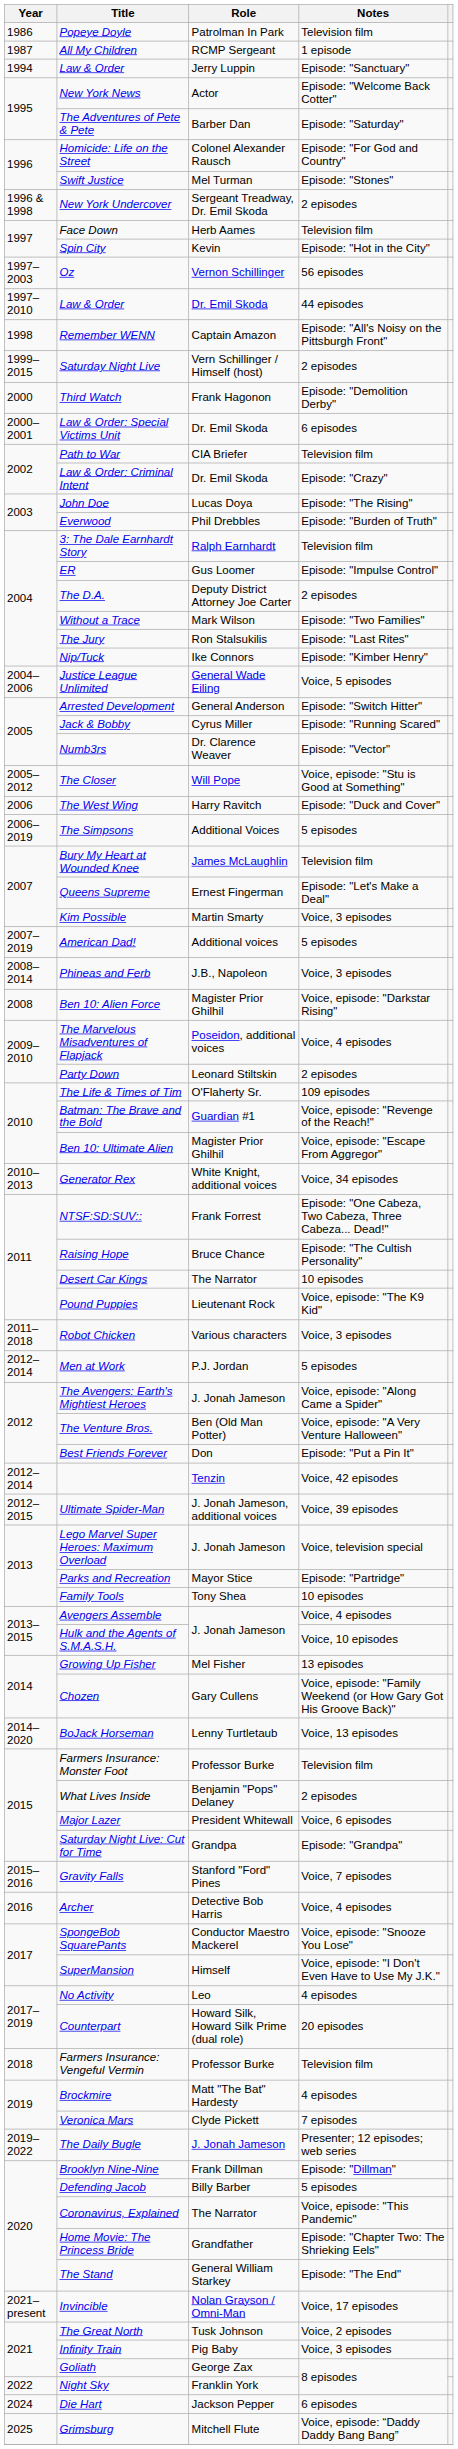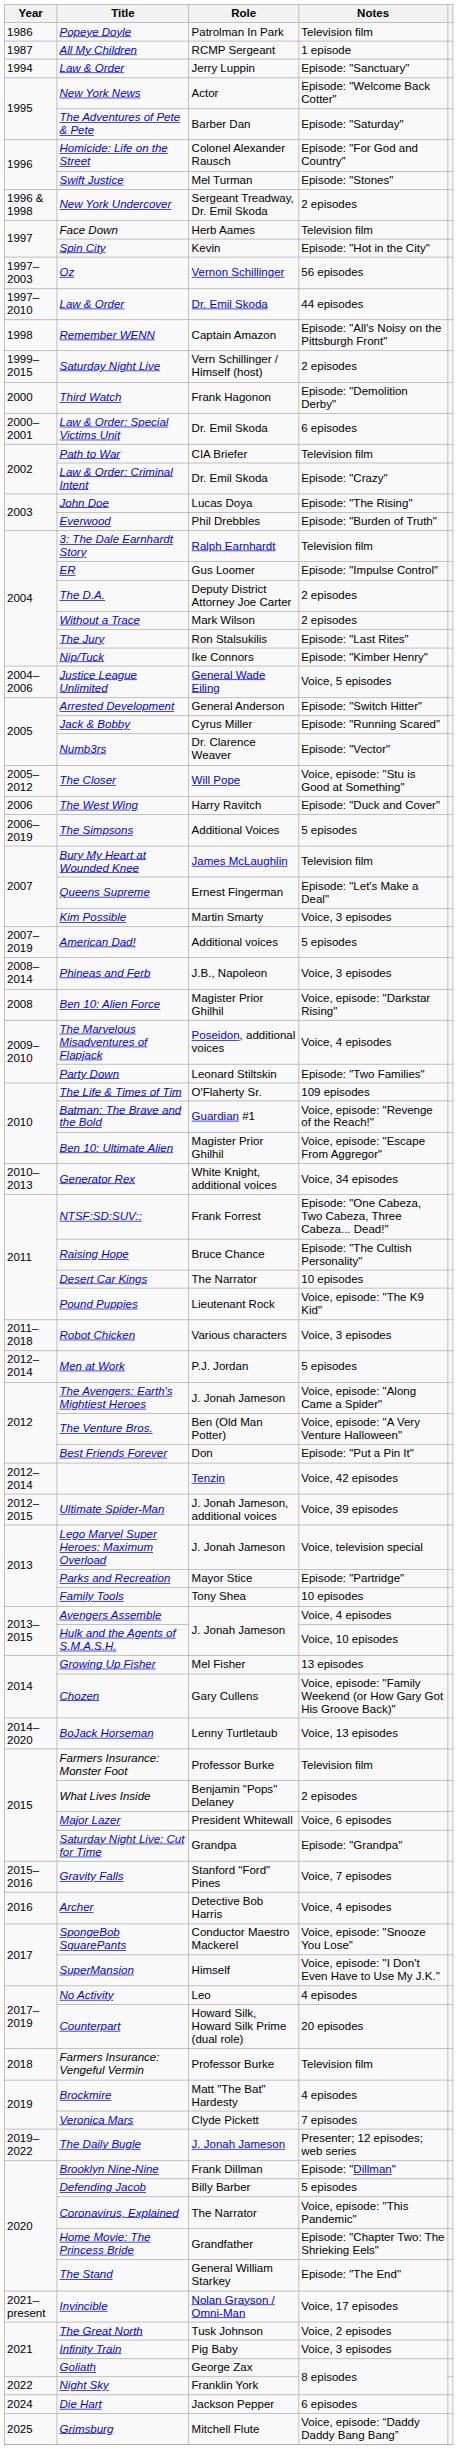 <table class="wikitable plainrowheaders sortable" style="margin-right: 0;">
 <tr>
 <th scope="col">Year</th>
 <th scope="col">Title</th>
 <th scope="col">Role</th>
 <th scope="col" class="unsortable">Notes</th>
 <th scope="col" class="unsortable"></th>
 </tr>
 <tr>
 <td>1986</td>
 <td><em><a href='#'>Popeye Doyle</a></em></td>
 <td>Patrolman In Park</td>
 <td>Television film</td>
 <td style="text-align:center;"></td>
 </tr>
 <tr>
 <td>1987</td>
 <td><em><a href='#'>All My Children</a></em></td>
 <td>RCMP Sergeant</td>
 <td>1 episode</td>
 <td style="text-align:center;"></td>
 </tr>
 <tr>
 <td>1994</td>
 <td><em><a href='#'>Law & Order</a></em></td>
 <td>Jerry Luppin</td>
 <td>Episode: "Sanctuary"</td>
 <td style="text-align:center;"></td>
 </tr>
 <tr>
 <td rowspan=2>1995</td>
 <td><em><a href='#'>New York News</a></em></td>
 <td>Actor</td>
 <td>Episode: "Welcome Back Cotter"</td>
 <td style="text-align:center;"></td>
 </tr>
 <tr>
 <td><em><a href='#'>The Adventures of Pete & Pete</a></em></td>
 <td>Barber Dan</td>
 <td>Episode: "Saturday"</td>
 <td style="text-align:center;"></td>
 </tr>
 <tr>
 <td rowspan=2>1996</td>
 <td><em><a href='#'>Homicide: Life on the Street</a></em></td>
 <td>Colonel Alexander Rausch</td>
 <td>Episode: "For God and Country"</td>
 <td style="text-align:center;"></td>
 </tr>
 <tr>
 <td><em><a href='#'>Swift Justice</a></em></td>
 <td>Mel Turman</td>
 <td>Episode: "Stones"</td>
 <td style="text-align:center;"></td>
 </tr>
 <tr>
 <td>1996 & 1998</td>
 <td><em><a href='#'>New York Undercover</a></em></td>
 <td>Sergeant Treadway, Dr. Emil Skoda</td>
 <td>2 episodes</td>
 <td style="text-align:center;"></td>
 </tr>
 <tr>
 <td rowspan=2>1997</td>
 <td><em>Face Down</em></td>
 <td>Herb Aames</td>
 <td>Television film</td>
 <td style="text-align:center;"></td>
 </tr>
 <tr>
 <td><em><a href='#'>Spin City</a></em></td>
 <td>Kevin</td>
 <td>Episode: "Hot in the City"</td>
 <td style="text-align:center;"></td>
 </tr>
 <tr>
 <td>1997–2003</td>
 <td><em><a href='#'>Oz</a></em></td>
 <td><a href='#'>Vernon Schillinger</a></td>
 <td>56 episodes</td>
 <td style="text-align:center;"></td>
 </tr>
 <tr>
 <td>1997–2010</td>
 <td><em><a href='#'>Law & Order</a></em></td>
 <td><a href='#'>Dr. Emil Skoda</a></td>
 <td>44 episodes</td>
 <td style="text-align:center;"></td>
 </tr>
 <tr>
 <td>1998</td>
 <td><em><a href='#'>Remember WENN</a></em></td>
 <td>Captain Amazon</td>
 <td>Episode: "All's Noisy on the Pittsburgh Front"</td>
 <td style="text-align:center;"></td>
 </tr>
 <tr>
 <td>1999–2015</td>
 <td><em><a href='#'>Saturday Night Live</a></em></td>
 <td>Vern Schillinger / Himself (host)</td>
 <td>2 episodes</td>
 <td style="text-align:center;"></td>
 </tr>
 <tr>
 <td>2000</td>
 <td><em><a href='#'>Third Watch</a></em></td>
 <td>Frank Hagonon</td>
 <td>Episode: "Demolition Derby"</td>
 <td style="text-align:center;"></td>
 </tr>
 <tr>
 <td>2000–2001</td>
 <td><em><a href='#'>Law & Order: Special Victims Unit</a></em></td>
 <td>Dr. Emil Skoda</td>
 <td>6 episodes</td>
 <td style="text-align:center;"></td>
 </tr>
 <tr>
 <td rowspan=2>2002</td>
 <td><em><a href='#'>Path to War</a></em></td>
 <td>CIA Briefer</td>
 <td>Television film</td>
 <td style="text-align:center;"></td>
 </tr>
 <tr>
 <td><em><a href='#'>Law & Order: Criminal Intent</a></em></td>
 <td>Dr. Emil Skoda</td>
 <td>Episode: "Crazy"</td>
 <td style="text-align:center;"></td>
 </tr>
 <tr>
 <td rowspan=2>2003</td>
 <td><em><a href='#'>John Doe</a></em></td>
 <td>Lucas Doya</td>
 <td>Episode: "The Rising"</td>
 <td style="text-align:center;"></td>
 </tr>
 <tr>
 <td><em><a href='#'>Everwood</a></em></td>
 <td>Phil Drebbles</td>
 <td>Episode: "Burden of Truth"</td>
 <td style="text-align:center;"></td>
 </tr>
 <tr>
 <td rowspan=6>2004</td>
 <td><em><a href='#'>3: The Dale Earnhardt Story</a></em></td>
 <td><a href='#'>Ralph Earnhardt</a></td>
 <td>Television film</td>
 <td style="text-align:center;"></td>
 </tr>
 <tr>
 <td><em><a href='#'>ER</a></em></td>
 <td>Gus Loomer</td>
 <td>Episode: "Impulse Control"</td>
 <td style="text-align:center;"></td>
 </tr>
 <tr>
 <td><em><a href='#'>The D.A.</a></em></td>
 <td>Deputy District Attorney Joe Carter</td>
 <td>2 episodes</td>
 <td style="text-align:center;"></td>
 </tr>
 <tr>
 <td><em><a href='#'>Without a Trace</a></em></td>
 <td>Mark Wilson</td>
-<td>Episode: "Two Families"</td>
+<td>2 episodes</td>
 <td style="text-align:center;"></td>
 </tr>
 <tr>
 <td><em><a href='#'>The Jury</a></em></td>
 <td>Ron Stalsukilis</td>
 <td>Episode: "Last Rites"</td>
 <td style="text-align:center;"></td>
 </tr>
 <tr>
 <td><em><a href='#'>Nip/Tuck</a></em></td>
 <td>Ike Connors</td>
 <td>Episode: "Kimber Henry"</td>
 <td style="text-align:center;"></td>
 </tr>
 <tr>
 <td>2004–2006</td>
 <td><em><a href='#'>Justice League Unlimited</a></em></td>
 <td><a href='#'>General Wade Eiling</a></td>
 <td>Voice, 5 episodes</td>
 <td style="text-align:center;"></td>
 </tr>
 <tr>
 <td rowspan=3>2005</td>
 <td><em><a href='#'>Arrested Development</a></em></td>
 <td>General Anderson</td>
 <td>Episode: "Switch Hitter"</td>
 <td style="text-align:center;"></td>
 </tr>
 <tr>
 <td><em><a href='#'>Jack & Bobby</a></em></td>
 <td>Cyrus Miller</td>
 <td>Episode: "Running Scared"</td>
 <td style="text-align:center;"></td>
 </tr>
 <tr>
 <td><em><a href='#'>Numb3rs</a></em></td>
 <td>Dr. Clarence Weaver</td>
 <td>Episode: "Vector"</td>
 <td style="text-align:center;"></td>
 </tr>
 <tr>
 <td>2005–2012</td>
 <td><em><a href='#'>The Closer</a></em></td>
 <td><a href='#'>Will Pope</a></td>
 <td>Voice, episode: "Stu is Good at Something"</td>
 <td style="text-align:center;"></td>
 </tr>
 <tr>
 <td>2006</td>
 <td><em><a href='#'>The West Wing</a></em></td>
 <td>Harry Ravitch</td>
 <td>Episode: "Duck and Cover"</td>
 <td style="text-align:center;"></td>
 </tr>
 <tr>
 <td>2006–2019</td>
 <td><em><a href='#'>The Simpsons</a></em></td>
 <td>Additional Voices</td>
 <td>5 episodes</td>
 <td style="text-align:center;"></td>
 </tr>
 <tr>
 <td rowspan=3>2007</td>
 <td><em><a href='#'>Bury My Heart at Wounded Knee</a></em></td>
 <td><a href='#'>James McLaughlin</a></td>
 <td>Television film</td>
 <td style="text-align:center;"></td>
 </tr>
 <tr>
 <td><em><a href='#'>Queens Supreme</a></em></td>
 <td>Ernest Fingerman</td>
 <td>Episode: "Let's Make a Deal"</td>
 <td style="text-align:center;"></td>
 </tr>
 <tr>
 <td><em><a href='#'>Kim Possible</a></em></td>
 <td>Martin Smarty</td>
 <td>Voice, 3 episodes</td>
 <td style="text-align:center;"></td>
 </tr>
 <tr>
 <td>2007–2019</td>
 <td><em><a href='#'>American Dad!</a></em></td>
 <td>Additional voices</td>
 <td>5 episodes</td>
 <td style="text-align:center;"></td>
 </tr>
 <tr>
 <td>2008–2014</td>
 <td><em><a href='#'>Phineas and Ferb</a></em></td>
 <td>J.B., Napoleon</td>
 <td>Voice, 3 episodes</td>
 <td style="text-align:center;"></td>
 </tr>
 <tr>
 <td>2008</td>
 <td><em><a href='#'>Ben 10: Alien Force</a></em></td>
 <td>Magister Prior Ghilhil</td>
 <td>Voice, episode: "Darkstar Rising"</td>
 <td style="text-align:center;"></td>
 </tr>
 <tr>
 <td rowspan=2>2009–2010</td>
 <td><em><a href='#'>The Marvelous Misadventures of Flapjack</a></em></td>
 <td><a href='#'>Poseidon</a>, additional voices</td>
 <td>Voice, 4 episodes</td>
 <td style="text-align:center;"></td>
 </tr>
 <tr>
 <td><em><a href='#'>Party Down</a></em></td>
 <td>Leonard Stiltskin</td>
-<td>2 episodes</td>
+<td>Episode: "Two Families"</td>
 <td style="text-align:center;"></td>
 </tr>
 <tr>
 <td rowspan=3>2010</td>
 <td><em><a href='#'>The Life & Times of Tim</a></em></td>
 <td>O'Flaherty Sr.</td>
 <td>109 episodes</td>
 <td style="text-align:center;"></td>
 </tr>
 <tr>
 <td><em><a href='#'>Batman: The Brave and the Bold</a></em></td>
 <td><a href='#'>Guardian</a> #1</td>
 <td>Voice, episode: "Revenge of the Reach!"</td>
 <td style="text-align:center;"></td>
 </tr>
 <tr>
 <td><em><a href='#'>Ben 10: Ultimate Alien</a></em></td>
 <td>Magister Prior Ghilhil</td>
 <td>Voice, episode: "Escape From Aggregor"</td>
 <td style="text-align:center;"></td>
 </tr>
 <tr>
 <td>2010–2013</td>
 <td><em><a href='#'>Generator Rex</a></em></td>
 <td>White Knight, additional voices</td>
 <td>Voice, 34 episodes</td>
 <td style="text-align:center;"></td>
 </tr>
 <tr>
 <td rowspan=4>2011</td>
 <td><em><a href='#'>NTSF:SD:SUV::</a></em></td>
 <td>Frank Forrest</td>
 <td>Episode: "One Cabeza, Two Cabeza, Three Cabeza... Dead!"</td>
 <td style="text-align:center;"></td>
 </tr>
 <tr>
 <td><em><a href='#'>Raising Hope</a></em></td>
 <td>Bruce Chance</td>
 <td>Episode: "The Cultish Personality"</td>
 <td style="text-align:center;"></td>
 </tr>
 <tr>
 <td><em><a href='#'>Desert Car Kings</a></em></td>
 <td>The Narrator</td>
 <td>10 episodes</td>
 <td style="text-align:center;"></td>
 </tr>
 <tr>
 <td><em><a href='#'>Pound Puppies</a></em></td>
 <td>Lieutenant Rock</td>
 <td>Voice, episode: "The K9 Kid"</td>
 <td style="text-align:center;"></td>
 </tr>
 <tr>
 <td>2011–2018</td>
 <td><em><a href='#'>Robot Chicken</a></em></td>
 <td>Various characters</td>
 <td>Voice, 3 episodes</td>
 <td style="text-align:center;"></td>
 </tr>
 <tr>
 <td>2012–2014</td>
 <td><em><a href='#'>Men at Work</a></em></td>
 <td>P.J. Jordan</td>
 <td>5 episodes</td>
 <td style="text-align:center;"></td>
 </tr>
 <tr>
 <td rowspan=3>2012</td>
 <td><em><a href='#'>The Avengers: Earth's Mightiest Heroes</a></em></td>
 <td>J. Jonah Jameson</td>
 <td>Voice, episode: "Along Came a Spider"</td>
 <td style="text-align:center;"></td>
 </tr>
 <tr>
 <td><em><a href='#'>The Venture Bros.</a></em></td>
 <td>Ben (Old Man Potter)</td>
 <td>Voice, episode: "A Very Venture Halloween"</td>
 <td style="text-align:center;"></td>
 </tr>
 <tr>
 <td><em><a href='#'>Best Friends Forever</a></em></td>
 <td>Don</td>
 <td>Episode: "Put a Pin It"</td>
 <td style="text-align:center;"></td>
 </tr>
 <tr>
 <td>2012–2014</td>
 <td><em></em></td>
 <td><a href='#'>Tenzin</a></td>
 <td>Voice, 42 episodes</td>
 <td style="text-align:center;"></td>
 </tr>
 <tr>
 <td>2012–2015</td>
 <td><em><a href='#'>Ultimate Spider-Man</a></em></td>
 <td>J. Jonah Jameson, additional voices</td>
 <td>Voice, 39 episodes</td>
 <td style="text-align:center;"></td>
 </tr>
 <tr>
 <td rowspan=3>2013</td>
 <td><em><a href='#'>Lego Marvel Super Heroes: Maximum Overload</a></em></td>
 <td>J. Jonah Jameson</td>
 <td>Voice, television special</td>
 <td style="text-align:center;"></td>
 </tr>
 <tr>
 <td><em><a href='#'>Parks and Recreation</a></em></td>
 <td>Mayor Stice</td>
 <td>Episode: "Partridge"</td>
 <td style="text-align:center;"></td>
 </tr>
 <tr>
 <td><em><a href='#'>Family Tools</a></em></td>
 <td>Tony Shea</td>
 <td>10 episodes</td>
 <td style="text-align:center;"></td>
 </tr>
 <tr>
 <td rowspan=2>2013–2015</td>
 <td><em><a href='#'>Avengers Assemble</a></em></td>
 <td rowspan="2">J. Jonah Jameson</td>
 <td>Voice, 4 episodes</td>
 <td style="text-align:center;"></td>
 </tr>
 <tr>
 <td><em><a href='#'>Hulk and the Agents of S.M.A.S.H.</a></em></td>
 <td>Voice, 10 episodes</td>
 <td style="text-align:center;"></td>
 </tr>
 <tr>
 <td rowspan=2>2014</td>
 <td><em><a href='#'>Growing Up Fisher</a></em></td>
 <td>Mel Fisher</td>
 <td>13 episodes</td>
 <td style="text-align:center;"></td>
 </tr>
 <tr>
 <td><em><a href='#'>Chozen</a></em></td>
 <td>Gary Cullens</td>
 <td>Voice, episode: "Family Weekend (or How Gary Got His Groove Back)"</td>
 <td style="text-align:center;"></td>
 </tr>
 <tr>
 <td>2014–2020</td>
 <td><em><a href='#'>BoJack Horseman</a></em></td>
 <td>Lenny Turtletaub</td>
 <td>Voice, 13 episodes</td>
 <td style="text-align:center;"></td>
 </tr>
 <tr>
 <td rowspan=4>2015</td>
 <td><em>Farmers Insurance: Monster Foot</em></td>
 <td>Professor Burke</td>
 <td>Television film</td>
 <td style="text-align:center;"></td>
 </tr>
 <tr>
 <td><em>What Lives Inside</em></td>
 <td>Benjamin "Pops" Delaney</td>
 <td>2 episodes</td>
 <td style="text-align:center;"></td>
 </tr>
 <tr>
 <td><em><a href='#'>Major Lazer</a></em></td>
 <td>President Whitewall</td>
 <td>Voice, 6 episodes</td>
 <td style="text-align:center;"></td>
 </tr>
 <tr>
 <td><em><a href='#'>Saturday Night Live: Cut for Time</a></em></td>
 <td>Grandpa</td>
 <td>Episode: "Grandpa"</td>
 <td style="text-align:center;"></td>
 </tr>
 <tr>
 <td>2015–2016</td>
 <td><em><a href='#'>Gravity Falls</a></em></td>
 <td>Stanford "Ford" Pines</td>
 <td>Voice, 7 episodes</td>
 <td style="text-align:center;"></td>
 </tr>
 <tr>
 <td>2016</td>
 <td><em><a href='#'>Archer</a></em></td>
 <td>Detective Bob Harris</td>
 <td>Voice, 4 episodes</td>
 <td style="text-align:center;"></td>
 </tr>
 <tr>
 <td rowspan=2>2017</td>
 <td><em><a href='#'>SpongeBob SquarePants</a></em></td>
 <td>Conductor Maestro Mackerel</td>
 <td>Voice, episode: "Snooze You Lose"</td>
 <td style="text-align:center;"></td>
 </tr>
 <tr>
 <td><em><a href='#'>SuperMansion</a></em></td>
 <td>Himself</td>
 <td>Voice, episode: "I Don't Even Have to Use My J.K."</td>
 <td style="text-align:center;"></td>
 </tr>
 <tr>
 <td rowspan=2>2017–2019</td>
 <td><em><a href='#'>No Activity</a></em></td>
 <td>Leo</td>
 <td>4 episodes</td>
 <td style="text-align:center;"></td>
 </tr>
 <tr>
 <td><em><a href='#'>Counterpart</a></em></td>
 <td>Howard Silk, Howard Silk Prime (dual role)</td>
 <td>20 episodes</td>
 <td style="text-align:center;"></td>
 </tr>
 <tr>
 <td>2018</td>
 <td><em>Farmers Insurance: Vengeful Vermin</em></td>
 <td>Professor Burke</td>
 <td>Television film</td>
 <td style="text-align:center;"></td>
 </tr>
 <tr>
 <td rowspan=2>2019</td>
 <td><em><a href='#'>Brockmire</a></em></td>
 <td>Matt "The Bat" Hardesty</td>
 <td>4 episodes</td>
 <td style="text-align:center;"></td>
 </tr>
 <tr>
 <td><em><a href='#'>Veronica Mars</a></em></td>
 <td>Clyde Pickett</td>
 <td>7 episodes</td>
 <td style="text-align:center;"></td>
 </tr>
 <tr>
 <td>2019–2022</td>
 <td><em><a href='#'>The Daily Bugle</a></em></td>
 <td><a href='#'>J. Jonah Jameson</a></td>
 <td>Presenter; 12 episodes; web series</td>
 <td style="text-align:center;"></td>
 </tr>
 <tr>
 <td rowspan=5>2020</td>
 <td><em><a href='#'>Brooklyn Nine-Nine</a></em></td>
 <td>Frank Dillman</td>
 <td>Episode: "<a href='#'>Dillman</a>"</td>
 <td style="text-align:center;"></td>
 </tr>
 <tr>
 <td><em><a href='#'>Defending Jacob</a></em></td>
 <td>Billy Barber</td>
 <td>5 episodes</td>
 <td style="text-align:center;"></td>
 </tr>
 <tr>
 <td><em><a href='#'>Coronavirus, Explained</a></em></td>
 <td>The Narrator</td>
 <td>Voice, episode: "This Pandemic"</td>
 <td style="text-align:center;"></td>
 </tr>
 <tr>
 <td><em><a href='#'>Home Movie: The Princess Bride</a></em></td>
 <td>Grandfather</td>
 <td>Episode: "Chapter Two: The Shrieking Eels"</td>
 <td style="text-align:center;"></td>
 </tr>
 <tr>
 <td><em><a href='#'>The Stand</a></em></td>
 <td>General William Starkey</td>
 <td>Episode: "The End"</td>
 <td style="text-align:center;"></td>
 </tr>
 <tr>
 <td>2021–present</td>
 <td><em><a href='#'>Invincible</a></em></td>
 <td><a href='#'>Nolan Grayson / Omni-Man</a></td>
 <td>Voice, 17 episodes</td>
 <td style="text-align:center;"></td>
 </tr>
 <tr>
 <td rowspan=3>2021</td>
 <td><em><a href='#'>The Great North</a></em></td>
 <td>Tusk Johnson</td>
 <td>Voice, 2 episodes</td>
 <td style="text-align:center;"></td>
 </tr>
 <tr>
 <td><em><a href='#'>Infinity Train</a></em></td>
 <td>Pig Baby</td>
 <td>Voice, 3 episodes</td>
 <td style="text-align:center;"></td>
 </tr>
 <tr>
 <td><em><a href='#'>Goliath</a></em></td>
 <td>George Zax</td>
 <td rowspan=2>8 episodes</td>
 <td style="text-align:center;"></td>
 </tr>
 <tr>
 <td>2022</td>
 <td><em><a href='#'>Night Sky</a></em></td>
 <td>Franklin York</td>
 <td style="text-align:center;"></td>
 </tr>
 <tr>
 <td>2024</td>
 <td><em><a href='#'>Die Hart</a></em></td>
 <td>Jackson Pepper</td>
 <td>6 episodes</td>
 <td style="text-align:center;"></td>
 </tr>
 <tr>
 <td>2025</td>
 <td><em><a href='#'>Grimsburg</a></em></td>
 <td>Mitchell Flute</td>
 <td>Voice, episode: “Daddy Daddy Bang Bang”</td>
 <td></td>
 </tr>
 <tr>
 </tr>
 </table>
